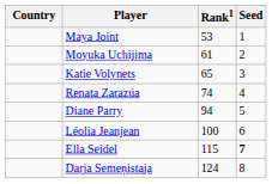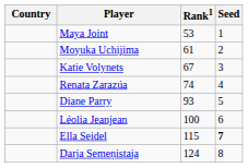 <table class="sortable wikitable">
 <tr>
 <th width="70">Country</th>
 <th width="175">Player</th>
 <th>Rank<sup>1</sup></th>
 <th>Seed</th>
 </tr>
 <tr>
 <td></td>
 <td><a href='#'>Maya Joint</a></td>
 <td>53</td>
 <td>1</td>
 </tr>
 <tr>
 <td></td>
 <td><a href='#'>Moyuka Uchijima</a></td>
 <td>61</td>
 <td>2</td>
 </tr>
 <tr>
 <td></td>
 <td><a href='#'>Katie Volynets</a></td>
-<td>65</td>
+<td>67</td>
 <td>3</td>
 </tr>
 <tr>
 <td></td>
 <td><a href='#'>Renata Zarazúa</a></td>
 <td>74</td>
 <td>4</td>
 </tr>
 <tr>
 <td></td>
 <td><a href='#'>Diane Parry</a></td>
-<td>94</td>
+<td>93</td>
 <td>5</td>
 </tr>
 <tr>
 <td></td>
 <td><a href='#'>Léolia Jeanjean</a></td>
 <td>100</td>
 <td>6</td>
 </tr>
 <tr>
 <td></td>
 <td><a href='#'>Ella Seidel</a></td>
 <td>115</td>
 <td><strong>7</strong></td>
 </tr>
 <tr>
 <td></td>
 <td><a href='#'>Darja Semeņistaja</a></td>
 <td>124</td>
 <td>8</td>
 </tr>
 </table>
